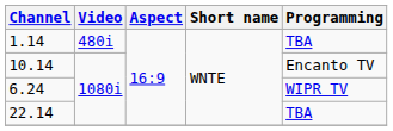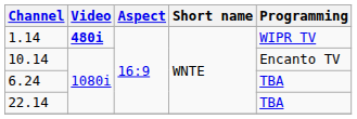 <table class="wikitable">
 <tr>
 <th><a href='#'>Channel</a></th>
 <th><a href='#'>Video</a></th>
 <th><a href='#'>Aspect</a></th>
 <th>Short name</th>
 <th>Programming</th>
 </tr>
 <tr>
 <td>1.14</td>
-<td><a href='#'>480i</a></td>
+<td><strong><a href='#'>480i</a></strong></td>
 <td rowspan=4><a href='#'>16:9</a></td>
 <td rowspan="4">WNTE</td>
-<td><a href='#'>TBA</a></td>
+<td><a href='#'>WIPR TV</a></td>
 </tr>
 <tr>
 <td>10.14</td>
 <td rowspan="3"><a href='#'>1080i</a></td>
 <td>Encanto TV</td>
 </tr>
 <tr>
 <td>6.24</td>
-<td><a href='#'>WIPR TV</a></td>
+<td><a href='#'>TBA</a></td>
 </tr>
 <tr>
 <td>22.14</td>
 <td><a href='#'>TBA</a></td>
 </tr>
 <tr>
 </tr>
 </table>
